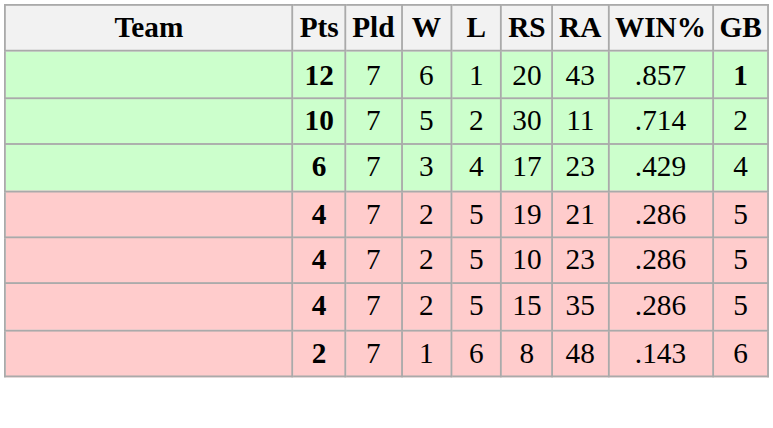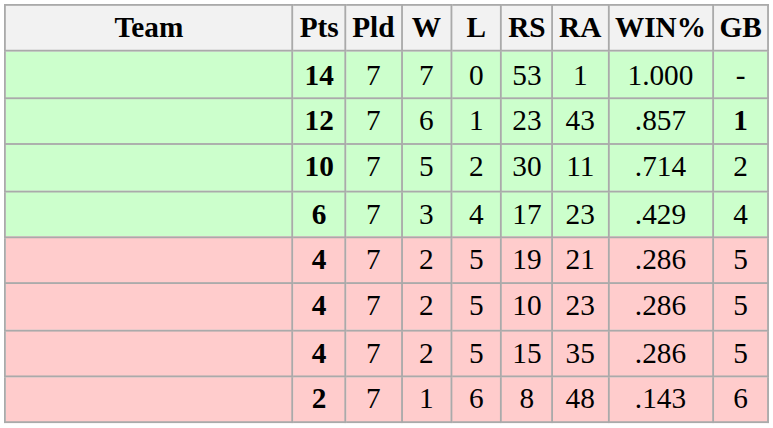 <table class="wikitable" style="text-align:center;">
 <tr>
 <th width=150>Team</th>
 <th width=20>Pts</th>
 <th width=20>Pld</th>
 <th width=20>W</th>
 <th width=20>L</th>
 <th width=20>RS</th>
 <th width=20>RA</th>
 <th width=20>WIN%</th>
 <th width=20>GB</th>
 </tr>
 <tr style="background:#cfc;">
 <td align="left"></td>
+<td><strong>14</strong></td>
+<td>7</td>
+<td>7</td>
+<td>0</td>
+<td>53</td>
+<td>1</td>
+<td>1.000</td>
+<td>-</td>
+</tr>
+<tr style="background:#cfc;">
+<td align="left"></td>
 <td><strong>12</strong></td>
 <td>7</td>
 <td>6</td>
 <td>1</td>
-<td>20</td>
+<td>23</td>
 <td>43</td>
 <td>.857</td>
 <td><strong>1</strong></td>
 </tr>
 <tr style="background:#cfc;">
 <td align="left"></td>
 <td><strong>10</strong></td>
 <td>7</td>
 <td>5</td>
 <td>2</td>
 <td>30</td>
 <td>11</td>
 <td>.714</td>
 <td>2</td>
 </tr>
 <tr style="background:#cfc;">
 <td align="left"></td>
 <td><strong>6</strong></td>
 <td>7</td>
 <td>3</td>
 <td>4</td>
 <td>17</td>
 <td>23</td>
 <td>.429</td>
 <td>4</td>
 </tr>
 <tr style="background:#fcc;">
 <td align="left"></td>
 <td><strong>4</strong></td>
 <td>7</td>
 <td>2</td>
 <td>5</td>
 <td>19</td>
 <td>21</td>
 <td>.286</td>
 <td>5</td>
 </tr>
 <tr style="background:#fcc;">
 <td align="left"></td>
 <td><strong>4</strong></td>
 <td>7</td>
 <td>2</td>
 <td>5</td>
 <td>10</td>
 <td>23</td>
 <td>.286</td>
 <td>5</td>
 </tr>
 <tr style="background:#fcc;">
 <td align="left"></td>
 <td><strong>4</strong></td>
 <td>7</td>
 <td>2</td>
 <td>5</td>
 <td>15</td>
 <td>35</td>
 <td>.286</td>
 <td>5</td>
 </tr>
 <tr style="background:#fcc;">
 <td align="left"></td>
 <td><strong>2</strong></td>
 <td>7</td>
 <td>1</td>
 <td>6</td>
 <td>8</td>
 <td>48</td>
 <td>.143</td>
 <td>6</td>
 </tr>
 </table>
